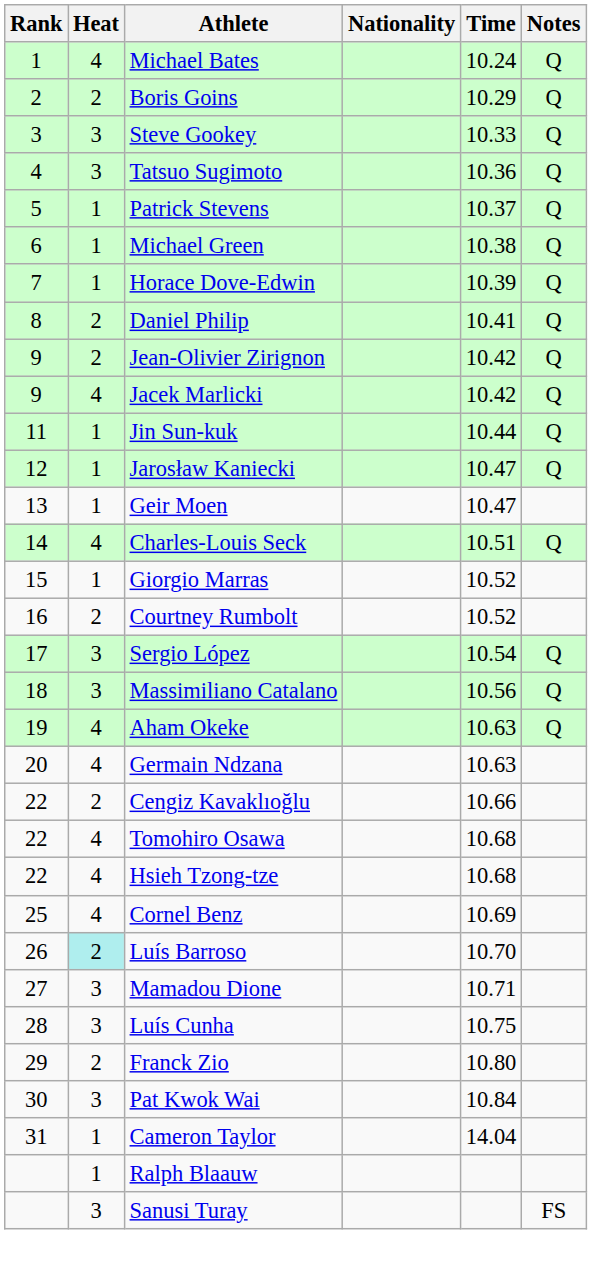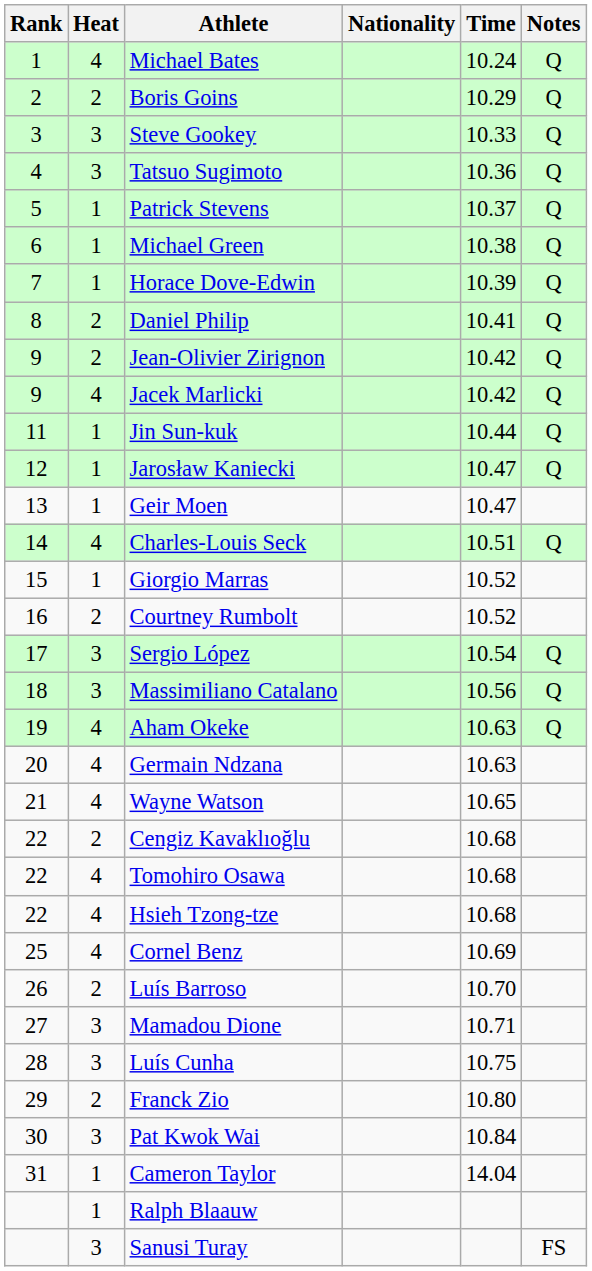 <table class="wikitable sortable" style="text-align:center;font-size:95%">
 <tr>
 <th>Rank</th>
 <th>Heat</th>
 <th>Athlete</th>
 <th>Nationality</th>
 <th>Time</th>
 <th>Notes</th>
 </tr>
 <tr bgcolor=ccffcc>
 <td>1</td>
 <td>4</td>
 <td align="left"><a href='#'>Michael Bates</a></td>
 <td align=left></td>
 <td>10.24</td>
 <td>Q</td>
 </tr>
 <tr bgcolor=ccffcc>
 <td>2</td>
 <td>2</td>
 <td align="left"><a href='#'>Boris Goins</a></td>
 <td align=left></td>
 <td>10.29</td>
 <td>Q</td>
 </tr>
 <tr bgcolor=ccffcc>
 <td>3</td>
 <td>3</td>
 <td align="left"><a href='#'>Steve Gookey</a></td>
 <td align=left></td>
 <td>10.33</td>
 <td>Q</td>
 </tr>
 <tr bgcolor=ccffcc>
 <td>4</td>
 <td>3</td>
 <td align="left"><a href='#'>Tatsuo Sugimoto</a></td>
 <td align=left></td>
 <td>10.36</td>
 <td>Q</td>
 </tr>
 <tr bgcolor=ccffcc>
 <td>5</td>
 <td>1</td>
 <td align="left"><a href='#'>Patrick Stevens</a></td>
 <td align=left></td>
 <td>10.37</td>
 <td>Q</td>
 </tr>
 <tr bgcolor=ccffcc>
 <td>6</td>
 <td>1</td>
 <td align="left"><a href='#'>Michael Green</a></td>
 <td align=left></td>
 <td>10.38</td>
 <td>Q</td>
 </tr>
 <tr bgcolor=ccffcc>
 <td>7</td>
 <td>1</td>
 <td align="left"><a href='#'>Horace Dove-Edwin</a></td>
 <td align=left></td>
 <td>10.39</td>
 <td>Q</td>
 </tr>
 <tr bgcolor=ccffcc>
 <td>8</td>
 <td>2</td>
 <td align="left"><a href='#'>Daniel Philip</a></td>
 <td align=left></td>
 <td>10.41</td>
 <td>Q</td>
 </tr>
 <tr bgcolor=ccffcc>
 <td>9</td>
 <td>2</td>
 <td align="left"><a href='#'>Jean-Olivier Zirignon</a></td>
 <td align=left></td>
 <td>10.42</td>
 <td>Q</td>
 </tr>
 <tr bgcolor=ccffcc>
 <td>9</td>
 <td>4</td>
 <td align="left"><a href='#'>Jacek Marlicki</a></td>
 <td align=left></td>
 <td>10.42</td>
 <td>Q</td>
 </tr>
 <tr bgcolor=ccffcc>
 <td>11</td>
 <td>1</td>
 <td align="left"><a href='#'>Jin Sun-kuk</a></td>
 <td align=left></td>
 <td>10.44</td>
 <td>Q</td>
 </tr>
 <tr bgcolor=ccffcc>
 <td>12</td>
 <td>1</td>
 <td align="left"><a href='#'>Jarosław Kaniecki</a></td>
 <td align=left></td>
 <td>10.47</td>
 <td>Q</td>
 </tr>
 <tr>
 <td>13</td>
 <td>1</td>
 <td align="left"><a href='#'>Geir Moen</a></td>
 <td align=left></td>
 <td>10.47</td>
 <td></td>
 </tr>
 <tr bgcolor=ccffcc>
 <td>14</td>
 <td>4</td>
 <td align="left"><a href='#'>Charles-Louis Seck</a></td>
 <td align=left></td>
 <td>10.51</td>
 <td>Q</td>
 </tr>
 <tr>
 <td>15</td>
 <td>1</td>
 <td align="left"><a href='#'>Giorgio Marras</a></td>
 <td align=left></td>
 <td>10.52</td>
 <td></td>
 </tr>
 <tr>
 <td>16</td>
 <td>2</td>
 <td align="left"><a href='#'>Courtney Rumbolt</a></td>
 <td align=left></td>
 <td>10.52</td>
 <td></td>
 </tr>
 <tr bgcolor=ccffcc>
 <td>17</td>
 <td>3</td>
 <td align="left"><a href='#'>Sergio López</a></td>
 <td align=left></td>
 <td>10.54</td>
 <td>Q</td>
 </tr>
 <tr bgcolor=ccffcc>
 <td>18</td>
 <td>3</td>
 <td align="left"><a href='#'>Massimiliano Catalano</a></td>
 <td align=left></td>
 <td>10.56</td>
 <td>Q</td>
 </tr>
 <tr bgcolor=ccffcc>
 <td>19</td>
 <td>4</td>
 <td align="left"><a href='#'>Aham Okeke</a></td>
 <td align=left></td>
 <td>10.63</td>
 <td>Q</td>
 </tr>
 <tr>
 <td>20</td>
 <td>4</td>
 <td align="left"><a href='#'>Germain Ndzana</a></td>
 <td align=left></td>
 <td>10.63</td>
 <td></td>
 </tr>
 <tr>
+<td>21</td>
+<td>4</td>
+<td align="left"><a href='#'>Wayne Watson</a></td>
+<td align=left></td>
+<td>10.65</td>
+<td></td>
+</tr>
+<tr>
 <td>22</td>
 <td>2</td>
 <td align="left"><a href='#'>Cengiz Kavaklıoğlu</a></td>
 <td align=left></td>
-<td>10.66</td>
+<td>10.68</td>
 <td></td>
 </tr>
 <tr>
 <td>22</td>
 <td>4</td>
 <td align="left"><a href='#'>Tomohiro Osawa</a></td>
 <td align=left></td>
 <td>10.68</td>
 <td></td>
 </tr>
 <tr>
 <td>22</td>
 <td>4</td>
 <td align="left"><a href='#'>Hsieh Tzong-tze</a></td>
 <td align=left></td>
 <td>10.68</td>
 <td></td>
 </tr>
 <tr>
 <td>25</td>
 <td>4</td>
 <td align="left"><a href='#'>Cornel Benz</a></td>
 <td align=left></td>
 <td>10.69</td>
 <td></td>
 </tr>
 <tr>
 <td>26</td>
-<td style="background: paleturquoise;">2</td>
+<td>2</td>
 <td align="left"><a href='#'>Luís Barroso</a></td>
 <td align=left></td>
 <td>10.70</td>
 <td></td>
 </tr>
 <tr>
 <td>27</td>
 <td>3</td>
 <td align="left"><a href='#'>Mamadou Dione</a></td>
 <td align=left></td>
 <td>10.71</td>
 <td></td>
 </tr>
 <tr>
 <td>28</td>
 <td>3</td>
 <td align="left"><a href='#'>Luís Cunha</a></td>
 <td align=left></td>
 <td>10.75</td>
 <td></td>
 </tr>
 <tr>
 <td>29</td>
 <td>2</td>
 <td align="left"><a href='#'>Franck Zio</a></td>
 <td align=left></td>
 <td>10.80</td>
 <td></td>
 </tr>
 <tr>
 <td>30</td>
 <td>3</td>
 <td align="left"><a href='#'>Pat Kwok Wai</a></td>
 <td align=left></td>
 <td>10.84</td>
 <td></td>
 </tr>
 <tr>
 <td>31</td>
 <td>1</td>
 <td align="left"><a href='#'>Cameron Taylor</a></td>
 <td align=left></td>
 <td>14.04</td>
 <td></td>
 </tr>
 <tr>
 <td></td>
 <td>1</td>
 <td align="left"><a href='#'>Ralph Blaauw</a></td>
 <td align=left></td>
 <td></td>
 <td></td>
 </tr>
 <tr>
 <td></td>
 <td>3</td>
 <td align="left"><a href='#'>Sanusi Turay</a></td>
 <td align=left></td>
 <td></td>
 <td>FS</td>
 </tr>
 </table>
